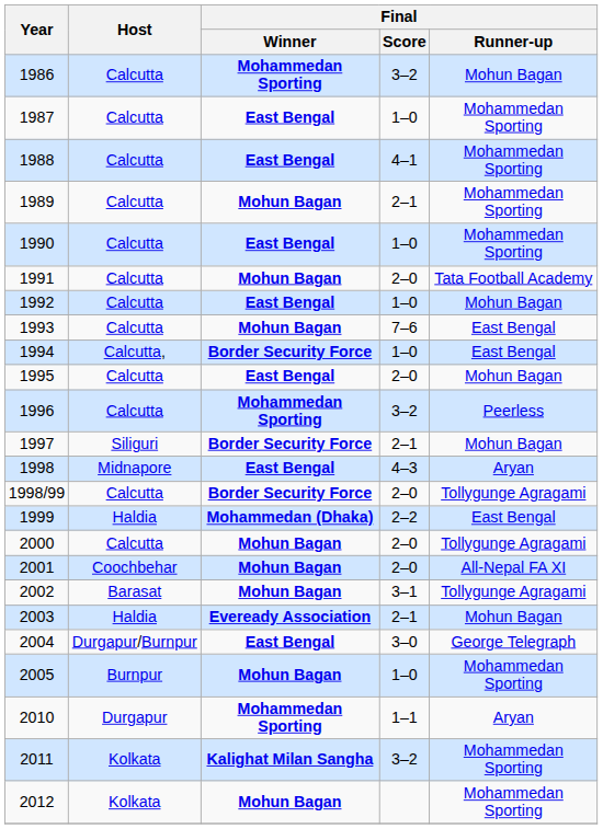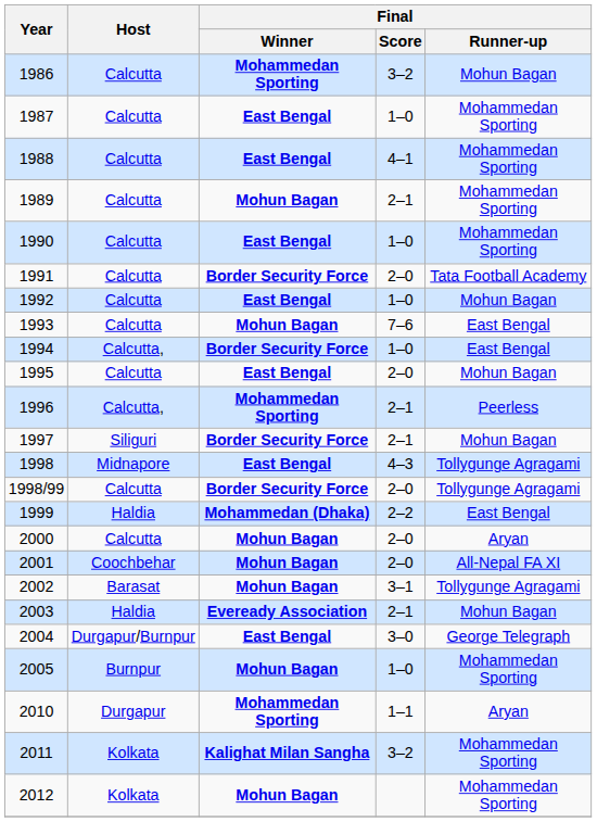 <table class="wikitable" style="text-align: center;">
 <tr>
 <th rowspan="2" style="text-align: center;">Year</th>
 <th rowspan="2" style="text-align: center;">Host</th>
 <th colspan=3>Final</th>
 </tr>
 <tr>
 <th>Winner</th>
 <th>Score</th>
 <th>Runner-up</th>
 </tr>
 <tr style="background: #D0E6FF;">
 <td>1986</td>
 <td><a href='#'>Calcutta</a></td>
 <td><strong><a href='#'>Mohammedan Sporting</a></strong></td>
 <td>3–2</td>
 <td><a href='#'>Mohun Bagan</a></td>
 </tr>
 <tr>
 <td>1987</td>
 <td><a href='#'>Calcutta</a></td>
 <td><strong><a href='#'>East Bengal</a></strong></td>
 <td>1–0</td>
 <td><a href='#'>Mohammedan Sporting</a></td>
 </tr>
 <tr style="background: #D0E6FF;">
 <td>1988</td>
 <td><a href='#'>Calcutta</a></td>
 <td><strong><a href='#'>East Bengal</a></strong></td>
 <td>4–1</td>
 <td><a href='#'>Mohammedan Sporting</a></td>
 </tr>
 <tr>
 <td>1989</td>
 <td><a href='#'>Calcutta</a></td>
 <td><strong><a href='#'>Mohun Bagan</a></strong></td>
 <td>2–1</td>
 <td><a href='#'>Mohammedan Sporting</a></td>
 </tr>
 <tr style="background: #D0E6FF;">
 <td>1990</td>
 <td><a href='#'>Calcutta</a></td>
 <td><strong><a href='#'>East Bengal</a></strong></td>
 <td>1–0</td>
 <td><a href='#'>Mohammedan Sporting</a></td>
 </tr>
 <tr>
 <td>1991</td>
 <td><a href='#'>Calcutta</a></td>
-<td><strong><a href='#'>Mohun Bagan</a></strong></td>
+<td><strong><a href='#'>Border Security Force</a></strong></td>
 <td>2–0</td>
 <td><a href='#'>Tata Football Academy</a></td>
 </tr>
 <tr style="background: #D0E6FF;">
 <td>1992</td>
 <td><a href='#'>Calcutta</a></td>
 <td><strong><a href='#'>East Bengal</a></strong></td>
 <td>1–0</td>
 <td><a href='#'>Mohun Bagan</a></td>
 </tr>
 <tr>
 <td>1993</td>
 <td><a href='#'>Calcutta</a></td>
 <td><strong><a href='#'>Mohun Bagan</a></strong></td>
 <td>7–6 </td>
 <td><a href='#'>East Bengal</a></td>
 </tr>
 <tr style="background: #D0E6FF;">
 <td>1994</td>
 <td><a href='#'>Calcutta</a>,</td>
 <td><strong><a href='#'>Border Security Force</a></strong></td>
 <td>1–0</td>
 <td><a href='#'>East Bengal</a></td>
 </tr>
 <tr>
 <td>1995</td>
 <td><a href='#'>Calcutta</a></td>
 <td><strong><a href='#'>East Bengal</a></strong></td>
 <td>2–0</td>
 <td><a href='#'>Mohun Bagan</a></td>
 </tr>
 <tr style="background: #D0E6FF;">
 <td>1996</td>
-<td><a href='#'>Calcutta</a></td>
+<td><a href='#'>Calcutta</a>,</td>
 <td><strong><a href='#'>Mohammedan Sporting</a></strong></td>
-<td>3–2 </td>
+<td>2–1</td>
 <td><a href='#'>Peerless</a></td>
 </tr>
 <tr>
 <td>1997</td>
 <td><a href='#'>Siliguri</a></td>
 <td><strong><a href='#'>Border Security Force</a></strong></td>
 <td>2–1</td>
 <td><a href='#'>Mohun Bagan</a></td>
 </tr>
 <tr style="background: #D0E6FF;">
 <td>1998</td>
 <td><a href='#'>Midnapore</a></td>
 <td><strong><a href='#'>East Bengal</a></strong></td>
 <td>4–3 </td>
-<td><a href='#'>Aryan</a></td>
+<td><a href='#'>Tollygunge Agragami</a></td>
 </tr>
 <tr>
 <td>1998/99</td>
 <td><a href='#'>Calcutta</a></td>
 <td><strong><a href='#'>Border Security Force</a></strong></td>
 <td>2–0</td>
 <td><a href='#'>Tollygunge Agragami</a></td>
 </tr>
 <tr style="background: #D0E6FF;">
 <td>1999</td>
 <td><a href='#'>Haldia</a></td>
 <td> <strong><a href='#'>Mohammedan (Dhaka)</a></strong></td>
 <td>2–2  </td>
 <td><a href='#'>East Bengal</a></td>
 </tr>
 <tr>
 <td>2000</td>
 <td><a href='#'>Calcutta</a></td>
 <td><strong><a href='#'>Mohun Bagan</a></strong></td>
 <td>2–0</td>
-<td><a href='#'>Tollygunge Agragami</a></td>
+<td><a href='#'>Aryan</a></td>
 </tr>
 <tr style="background: #D0E6FF;">
 <td>2001</td>
 <td><a href='#'>Coochbehar</a></td>
 <td><strong><a href='#'>Mohun Bagan</a></strong></td>
 <td>2–0</td>
 <td> <a href='#'>All-Nepal FA XI</a></td>
 </tr>
 <tr>
 <td>2002</td>
 <td><a href='#'>Barasat</a></td>
 <td><strong><a href='#'>Mohun Bagan</a></strong></td>
 <td>3–1</td>
 <td><a href='#'>Tollygunge Agragami</a></td>
 </tr>
 <tr style="background: #D0E6FF;">
 <td>2003</td>
 <td><a href='#'>Haldia</a></td>
 <td><strong><a href='#'>Eveready Association</a></strong></td>
 <td>2–1</td>
 <td><a href='#'>Mohun Bagan</a></td>
 </tr>
 <tr>
 <td>2004</td>
 <td><a href='#'>Durgapur</a>/<a href='#'>Burnpur</a></td>
 <td><strong><a href='#'>East Bengal</a></strong></td>
 <td>3–0</td>
 <td><a href='#'>George Telegraph</a></td>
 </tr>
 <tr style="background: #D0E6FF;">
 <td>2005</td>
 <td><a href='#'>Burnpur</a></td>
 <td><strong><a href='#'>Mohun Bagan</a></strong></td>
 <td>1–0</td>
 <td><a href='#'>Mohammedan Sporting</a></td>
 </tr>
 <tr>
 <td>2010</td>
 <td><a href='#'>Durgapur</a></td>
 <td><strong><a href='#'>Mohammedan Sporting</a></strong></td>
 <td>1–1  </td>
 <td><a href='#'>Aryan</a></td>
 </tr>
 <tr style="background: #D0E6FF;">
 <td>2011</td>
 <td><a href='#'>Kolkata</a></td>
 <td><strong><a href='#'>Kalighat Milan Sangha</a></strong></td>
 <td>3–2</td>
 <td><a href='#'>Mohammedan Sporting</a></td>
 </tr>
 <tr>
 <td>2012</td>
 <td><a href='#'>Kolkata</a></td>
 <td><strong><a href='#'>Mohun Bagan</a></strong></td>
 <td></td>
 <td><a href='#'>Mohammedan Sporting</a></td>
 </tr>
 <tr>
 </tr>
 </table>
